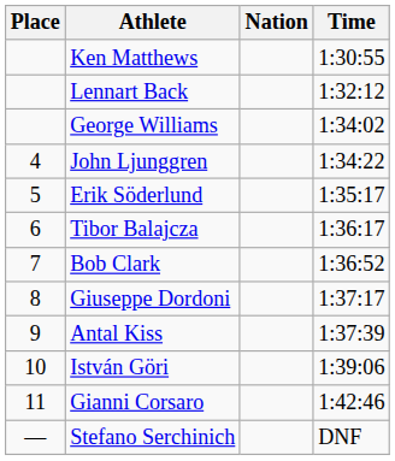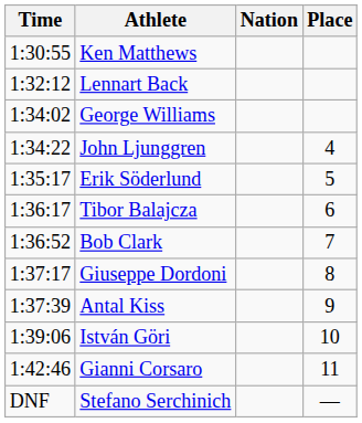 <table class=wikitable>
 <tr>
-<th>Place</th>
+<th>Time</th>
 <th>Athlete</th>
 <th>Nation</th>
-<th>Time</th>
+<th>Place</th>
 </tr>
 <tr>
-<td align=center></td>
+<td>1:30:55</td>
 <td><a href='#'>Ken Matthews</a></td>
 <td></td>
-<td>1:30:55</td>
+<td align=center></td>
 </tr>
 <tr>
-<td align=center></td>
+<td>1:32:12</td>
 <td><a href='#'>Lennart Back</a></td>
 <td></td>
-<td>1:32:12</td>
+<td align=center></td>
 </tr>
 <tr>
-<td align=center></td>
+<td>1:34:02</td>
 <td><a href='#'>George Williams</a></td>
 <td></td>
-<td>1:34:02</td>
+<td align=center></td>
 </tr>
 <tr>
-<td align=center>4</td>
+<td>1:34:22</td>
 <td><a href='#'>John Ljunggren</a></td>
 <td></td>
-<td>1:34:22</td>
+<td align=center>4</td>
 </tr>
 <tr>
-<td align=center>5</td>
+<td>1:35:17</td>
 <td><a href='#'>Erik Söderlund</a></td>
 <td></td>
-<td>1:35:17</td>
+<td align=center>5</td>
 </tr>
 <tr>
-<td align=center>6</td>
+<td>1:36:17</td>
 <td><a href='#'>Tibor Balajcza</a></td>
 <td></td>
-<td>1:36:17</td>
+<td align=center>6</td>
 </tr>
 <tr>
-<td align=center>7</td>
+<td>1:36:52</td>
 <td><a href='#'>Bob Clark</a></td>
 <td></td>
-<td>1:36:52</td>
+<td align=center>7</td>
 </tr>
 <tr>
-<td align=center>8</td>
+<td>1:37:17</td>
 <td><a href='#'>Giuseppe Dordoni</a></td>
 <td></td>
-<td>1:37:17</td>
+<td align=center>8</td>
 </tr>
 <tr>
-<td align=center>9</td>
+<td>1:37:39</td>
 <td><a href='#'>Antal Kiss</a></td>
 <td></td>
-<td>1:37:39</td>
+<td align=center>9</td>
 </tr>
 <tr>
-<td align=center>10</td>
+<td>1:39:06</td>
 <td><a href='#'>István Göri</a></td>
 <td></td>
-<td>1:39:06</td>
+<td align=center>10</td>
 </tr>
 <tr>
-<td align=center>11</td>
+<td>1:42:46</td>
 <td><a href='#'>Gianni Corsaro</a></td>
 <td></td>
-<td>1:42:46</td>
+<td align=center>11</td>
 </tr>
 <tr>
-<td align=center>—</td>
+<td>DNF</td>
 <td><a href='#'>Stefano Serchinich</a></td>
 <td></td>
-<td>DNF</td>
+<td align=center>—</td>
 </tr>
 </table>
